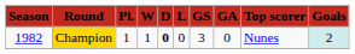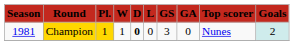 <table class="wikitable">
 <tr style="background:#C3281E; text-align:center;">
 <td><span><strong>Season</strong></span></td>
 <td><span><strong>Round</strong></span></td>
 <td><span><strong>Pl.</strong></span></td>
 <td><span><strong>W</strong></span></td>
 <td><span><strong>D</strong></span></td>
 <td><span><strong>L</strong></span></td>
 <td><span><strong>GS</strong></span></td>
 <td><span><strong>GA</strong></span></td>
 <td><span><strong>Top scorer</strong></span></td>
 <td><span><strong>Goals</strong></span></td>
 </tr>
 <tr>
-<td align=center><a href='#'>1982</a></td>
+<td align=center><a href='#'>1981</a></td>
 <td align=center bgcolor="gold">Champion</td>
-<td align=center>1</td>
+<td align=center style="background: gold;">1</td>
 <td align=center>1</td>
 <td align=center><strong>0</strong></td>
 <td align=center>0</td>
 <td align=center>3</td>
 <td align=center>0</td>
 <td align=left> <a href='#'>Nunes</a></td>
 <td align=center bgcolor="#cfecec">2</td>
 </tr>
 <tr>
 </tr>
 </table>
